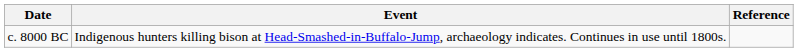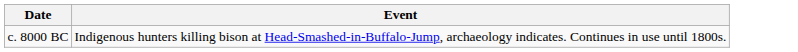 <table class="wikitable sortable">
 <tr>
 <th>Date</th>
 <th>Event</th>
-<th>Reference</th>
 </tr>
 <tr>
 <td>c. 8000 BC</td>
 <td>Indigenous hunters killing bison at <a href='#'>Head-Smashed-in-Buffalo-Jump</a>, archaeology indicates. Continues in use until 1800s.</td>
-<td></td>
 </tr>
 </table>
